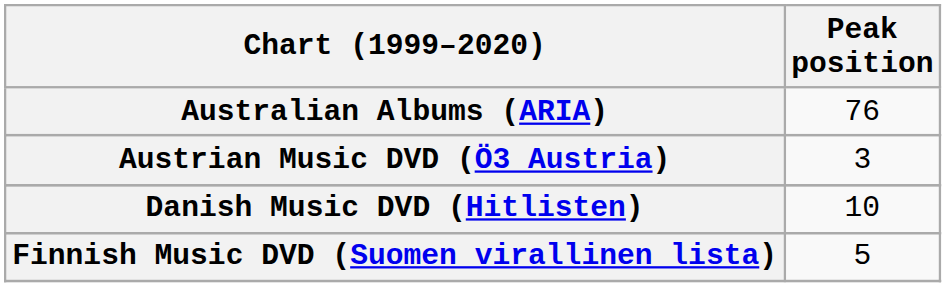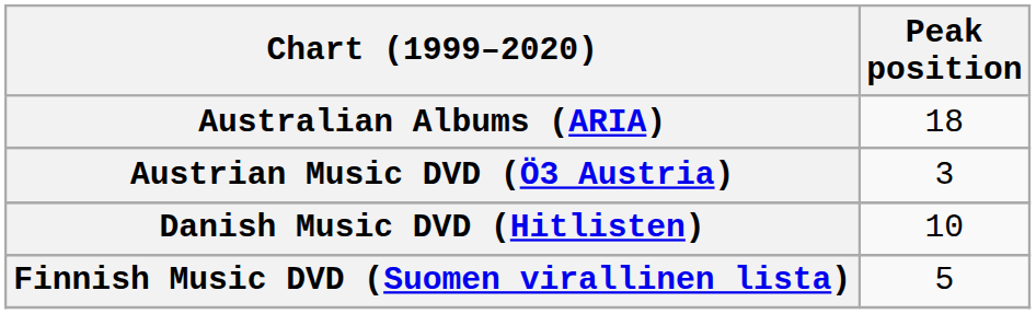 <table class="wikitable plainrowheaders sortable" border="1">
 <tr>
 <th scope="col">Chart (1999–2020)</th>
 <th scope="col">Peak<br>position</th>
 </tr>
 <tr>
 <th scope="row">Australian Albums (<a href='#'>ARIA</a>)</th>
-<td align="center">76</td>
+<td align="center">18</td>
 </tr>
 <tr>
 </tr>
 <tr>
 <th scope="row">Austrian Music DVD (<a href='#'>Ö3 Austria</a>)</th>
 <td align="center">3</td>
 </tr>
 <tr>
 </tr>
 <tr>
 <th scope="row">Danish Music DVD (<a href='#'>Hitlisten</a>)</th>
 <td align="center">10</td>
 </tr>
 <tr>
 </tr>
 <tr>
 </tr>
 <tr>
 <th scope="row">Finnish Music DVD (<a href='#'>Suomen virallinen lista</a>)</th>
 <td align="center">5</td>
 </tr>
 <tr>
 </tr>
 <tr>
 </tr>
 <tr>
 </tr>
 <tr>
 </tr>
 <tr>
 </tr>
 <tr>
 </tr>
 <tr>
 </tr>
 </table>
